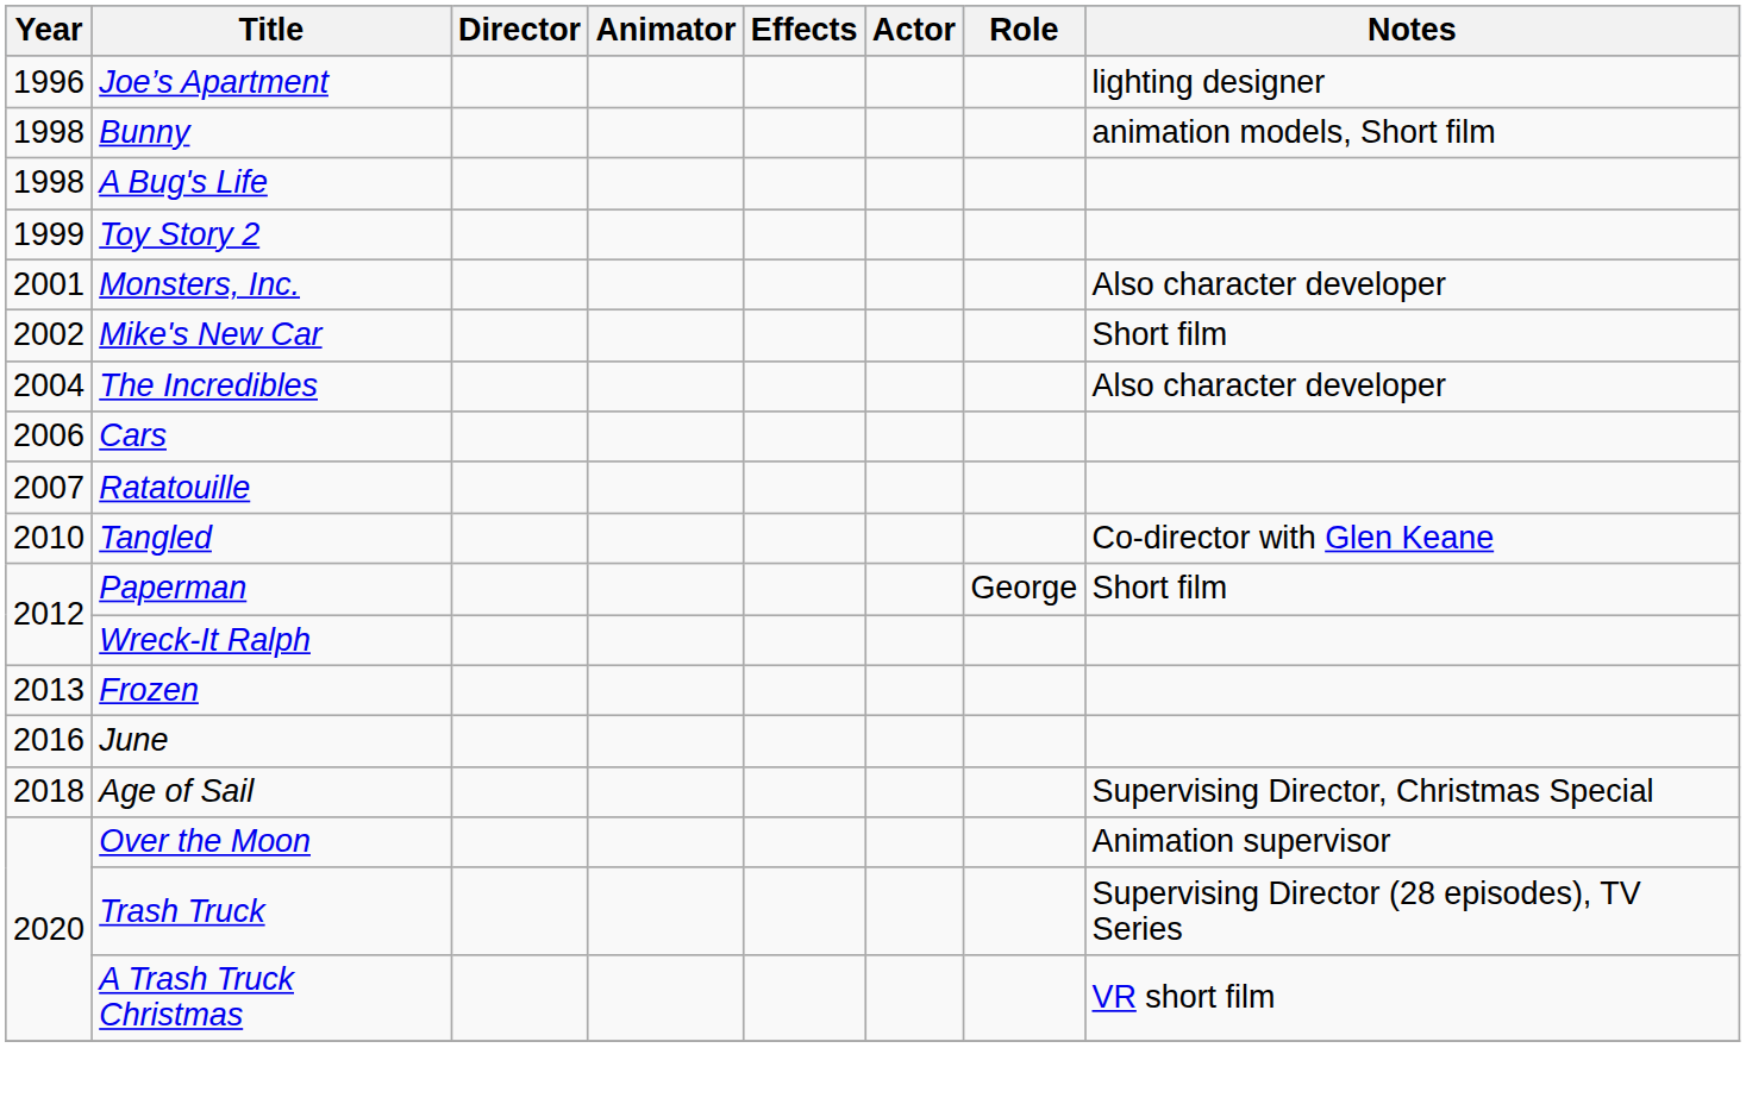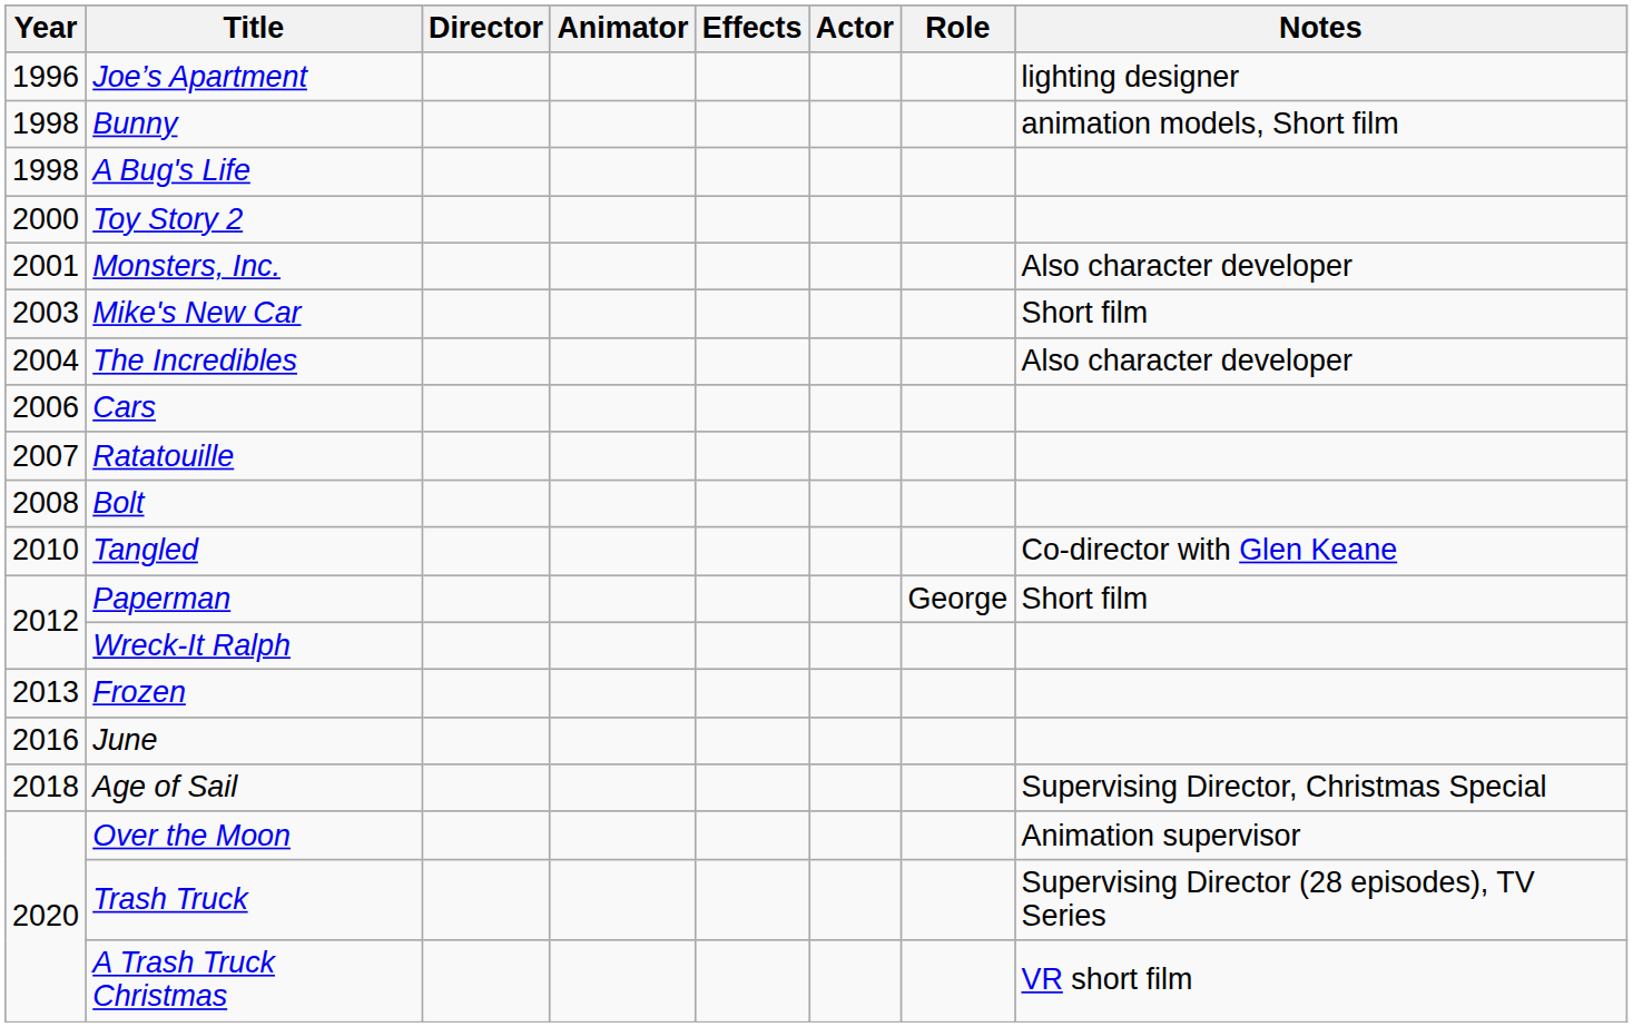 <table class="wikitable">
 <tr style="background:#b0c4de; text-align:center;">
 <th>Year</th>
 <th>Title</th>
 <th>Director</th>
 <th>Animator</th>
 <th>Effects</th>
 <th>Actor</th>
 <th>Role</th>
 <th>Notes</th>
 </tr>
 <tr>
 <td>1996</td>
 <td><em><a href='#'>Joe’s Apartment</a></em></td>
 <td></td>
 <td></td>
 <td></td>
 <td></td>
 <td></td>
 <td>lighting designer</td>
 </tr>
 <tr>
 <td>1998</td>
 <td><em><a href='#'>Bunny</a></em></td>
 <td></td>
 <td></td>
 <td></td>
 <td></td>
 <td></td>
 <td>animation models, Short film</td>
 </tr>
 <tr>
 <td>1998</td>
 <td><em><a href='#'>A Bug's Life</a></em></td>
 <td></td>
 <td></td>
 <td></td>
 <td></td>
 <td></td>
 <td></td>
 </tr>
 <tr>
-<td>1999</td>
+<td>2000</td>
 <td><em><a href='#'>Toy Story 2</a></em></td>
 <td></td>
 <td></td>
 <td></td>
 <td></td>
 <td></td>
 <td></td>
 </tr>
 <tr>
 <td>2001</td>
 <td><em><a href='#'>Monsters, Inc.</a></em></td>
 <td></td>
 <td></td>
 <td></td>
 <td></td>
 <td></td>
 <td>Also character developer</td>
 </tr>
 <tr>
-<td>2002</td>
+<td>2003</td>
 <td><em><a href='#'>Mike's New Car</a></em></td>
 <td></td>
 <td></td>
 <td></td>
 <td></td>
 <td></td>
 <td>Short film</td>
 </tr>
 <tr>
 <td>2004</td>
 <td><em><a href='#'>The Incredibles</a></em></td>
 <td></td>
 <td></td>
 <td></td>
 <td></td>
 <td></td>
 <td>Also character developer</td>
 </tr>
 <tr>
 <td>2006</td>
 <td><em><a href='#'>Cars</a></em></td>
 <td></td>
 <td></td>
 <td></td>
 <td></td>
 <td></td>
 <td></td>
 </tr>
 <tr>
 <td>2007</td>
 <td><em><a href='#'>Ratatouille</a></em></td>
+<td></td>
+<td></td>
+<td></td>
+<td></td>
+<td></td>
+<td></td>
+</tr>
+<tr>
+<td>2008</td>
+<td><em><a href='#'>Bolt</a></em></td>
 <td></td>
 <td></td>
 <td></td>
 <td></td>
 <td></td>
 <td></td>
 </tr>
 <tr>
 <td>2010</td>
 <td><em><a href='#'>Tangled</a></em></td>
 <td></td>
 <td></td>
 <td></td>
 <td></td>
 <td></td>
 <td>Co-director with <a href='#'>Glen Keane</a></td>
 </tr>
 <tr>
 <td rowspan="2">2012</td>
 <td><em><a href='#'>Paperman</a></em></td>
 <td></td>
 <td></td>
 <td></td>
 <td></td>
 <td>George</td>
 <td>Short film</td>
 </tr>
 <tr>
 <td><em><a href='#'>Wreck-It Ralph</a></em></td>
 <td></td>
 <td></td>
 <td></td>
 <td></td>
 <td></td>
 <td></td>
 </tr>
 <tr>
 <td>2013</td>
 <td><em><a href='#'>Frozen</a></em></td>
 <td></td>
 <td></td>
 <td></td>
 <td></td>
 <td></td>
 <td></td>
 </tr>
 <tr>
 <td>2016</td>
 <td><em>June</em></td>
 <td></td>
 <td></td>
 <td></td>
 <td></td>
 <td></td>
 <td></td>
 </tr>
 <tr>
 <td>2018</td>
 <td><em>Age of Sail</em></td>
 <td></td>
 <td></td>
 <td></td>
 <td></td>
 <td></td>
 <td>Supervising Director, Christmas Special</td>
 </tr>
 <tr>
 <td rowspan="3">2020</td>
 <td><em><a href='#'>Over the Moon</a></em></td>
 <td></td>
 <td></td>
 <td></td>
 <td></td>
 <td></td>
 <td>Animation supervisor</td>
 </tr>
 <tr>
 <td><em><a href='#'>Trash Truck</a></em></td>
 <td></td>
 <td></td>
 <td></td>
 <td></td>
 <td></td>
 <td>Supervising Director (28 episodes), TV Series</td>
 </tr>
 <tr>
 <td><em><a href='#'>A Trash Truck Christmas</a></em></td>
 <td></td>
 <td></td>
 <td></td>
 <td></td>
 <td></td>
 <td><a href='#'>VR</a> short film</td>
 </tr>
 <tr>
 </tr>
 </table>
